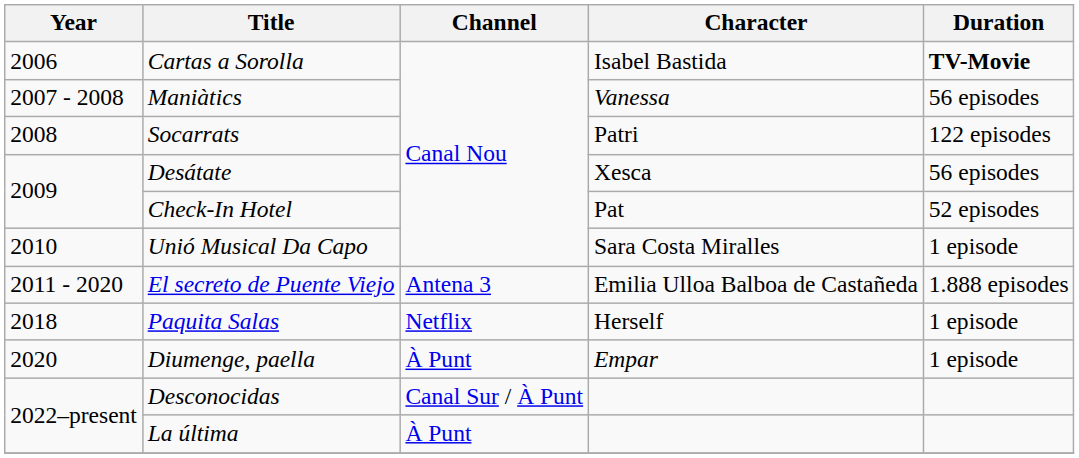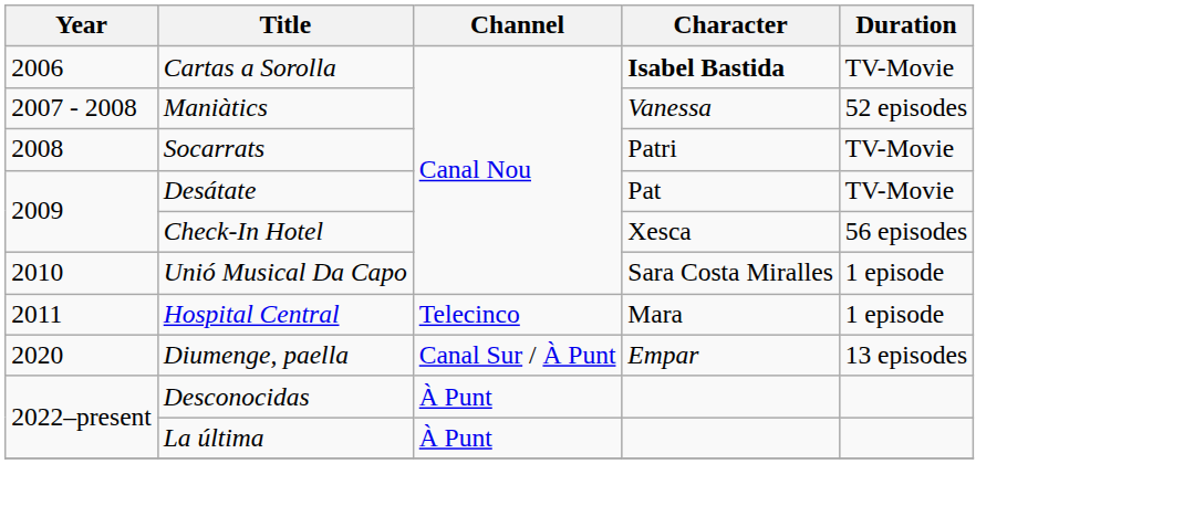 <table class="wikitable">
 <tr>
 <th>Year</th>
 <th>Title</th>
 <th>Channel</th>
 <th>Character</th>
 <th>Duration</th>
 </tr>
 <tr>
 <td>2006</td>
 <td><em>Cartas a Sorolla</em></td>
 <td rowspan="6"><a href='#'>Canal Nou</a></td>
-<td>Isabel Bastida</td>
-<td><strong>TV-Movie</strong></td>
+<td><strong>Isabel Bastida</strong></td>
+<td>TV-Movie</td>
 </tr>
 <tr>
 <td>2007 - 2008</td>
 <td><em>Maniàtics</em></td>
 <td><em>Vanessa</em></td>
-<td>56 episodes</td>
+<td>52 episodes</td>
 </tr>
 <tr>
 <td>2008</td>
 <td><em>Socarrats</em></td>
 <td>Patri</td>
-<td>122 episodes</td>
+<td>TV-Movie</td>
 </tr>
 <tr>
 <td rowspan="2">2009</td>
 <td><em>Desátate</em></td>
-<td>Xesca</td>
-<td>56 episodes</td>
+<td>Pat</td>
+<td>TV-Movie</td>
 </tr>
 <tr>
 <td><em>Check-In Hotel</em></td>
-<td>Pat</td>
-<td>52 episodes</td>
+<td>Xesca</td>
+<td>56 episodes</td>
 </tr>
 <tr>
 <td>2010</td>
 <td><em>Unió Musical Da Capo</em></td>
 <td>Sara Costa Miralles</td>
 <td>1 episode</td>
 </tr>
 <tr>
-<td>2011 - 2020</td>
-<td><em><a href='#'>El secreto de Puente Viejo</a></em></td>
-<td><a href='#'>Antena 3</a></td>
-<td>Emilia Ulloa Balboa de Castañeda</td>
-<td>1.888 episodes</td>
-</tr>
-<tr>
-<td>2018</td>
-<td><em><a href='#'>Paquita Salas</a></em></td>
-<td><a href='#'>Netflix</a></td>
-<td>Herself</td>
+<td>2011</td>
+<td><em><a href='#'>Hospital Central</a></em></td>
+<td><a href='#'>Telecinco</a></td>
+<td>Mara</td>
 <td>1 episode</td>
 </tr>
 <tr>
 <td>2020</td>
 <td><em>Diumenge, paella</em></td>
-<td><a href='#'>À Punt</a></td>
+<td><a href='#'>Canal Sur</a> / <a href='#'>À Punt</a></td>
 <td><em>Empar</em></td>
-<td>1 episode</td>
+<td>13 episodes</td>
 </tr>
 <tr>
 <td rowspan="2">2022–present</td>
 <td><em>Desconocidas</em></td>
-<td><a href='#'>Canal Sur</a> / <a href='#'>À Punt</a></td>
+<td><a href='#'>À Punt</a></td>
 <td></td>
 <td></td>
 </tr>
 <tr>
 <td><em>La última</em></td>
 <td><a href='#'>À Punt</a></td>
 <td></td>
 <td></td>
 </tr>
 <tr>
 </tr>
 </table>
